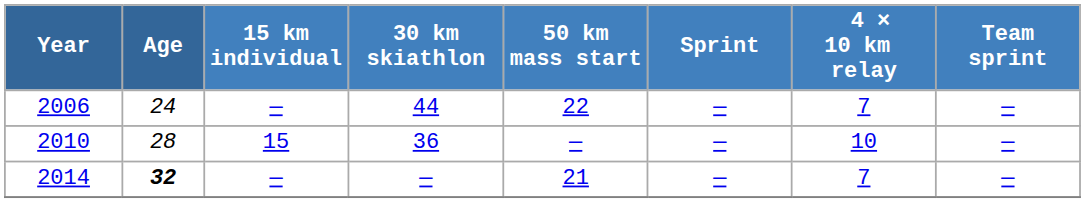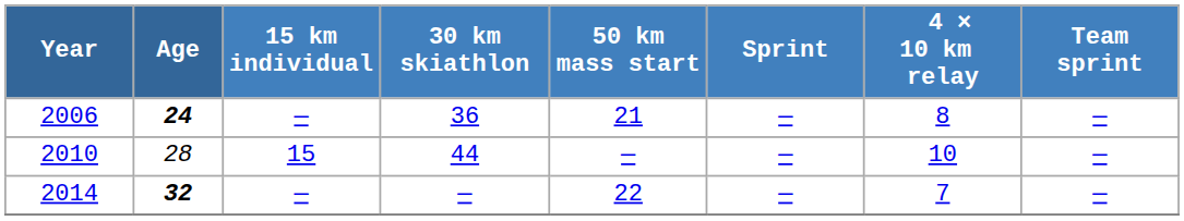 <table class="wikitable" style="font-size:95%; text-align:center; border:grey solid 1px; border-collapse:collapse; background:#ffffff;">
 <tr>
 <th style="background-color:#369; color:white; width:60px;"> Year </th>
 <th style="background-color:#369; color:white; width:40px;"> Age </th>
 <th style="background-color:#4180be; color:white; width:75px;"> 15 km <br>individual</th>
 <th style="background-color:#4180be; color:white; width:75px;"> 30 km <br> skiathlon </th>
 <th style="background-color:#4180be; color:white; width:75px;"> 50 km <br>mass start</th>
 <th style="background-color:#4180be; color:white; width:75px;"> Sprint </th>
 <th style="background-color:#4180be; color:white; width:75px;"> 4 × 10 km <br> relay </th>
 <th style="background-color:#4180be; color:white; width:75px;"> Team <br> sprint </th>
 </tr>
 <tr>
 <td><a href='#'>2006</a></td>
-<td><em>24</em></td>
+<td><strong><em>24</em></strong></td>
 <td><a href='#'>—</a></td>
-<td><a href='#'>44</a></td>
-<td><a href='#'>22</a></td>
+<td><a href='#'>36</a></td>
+<td><a href='#'>21</a></td>
 <td><a href='#'>—</a></td>
-<td><a href='#'>7</a></td>
+<td><a href='#'>8</a></td>
 <td><a href='#'>—</a></td>
 </tr>
 <tr>
 <td><a href='#'>2010</a></td>
 <td><em>28</em></td>
 <td><a href='#'>15</a></td>
-<td><a href='#'>36</a></td>
+<td><a href='#'>44</a></td>
 <td><a href='#'>—</a></td>
 <td><a href='#'>—</a></td>
 <td><a href='#'>10</a></td>
 <td><a href='#'>—</a></td>
 </tr>
 <tr>
 <td><a href='#'>2014</a></td>
 <td><strong><em>32</em></strong></td>
 <td><a href='#'>—</a></td>
 <td><a href='#'>—</a></td>
-<td><a href='#'>21</a></td>
+<td><a href='#'>22</a></td>
 <td><a href='#'>—</a></td>
 <td><a href='#'>7</a></td>
 <td><a href='#'>—</a></td>
 </tr>
 <tr>
 </tr>
 </table>
